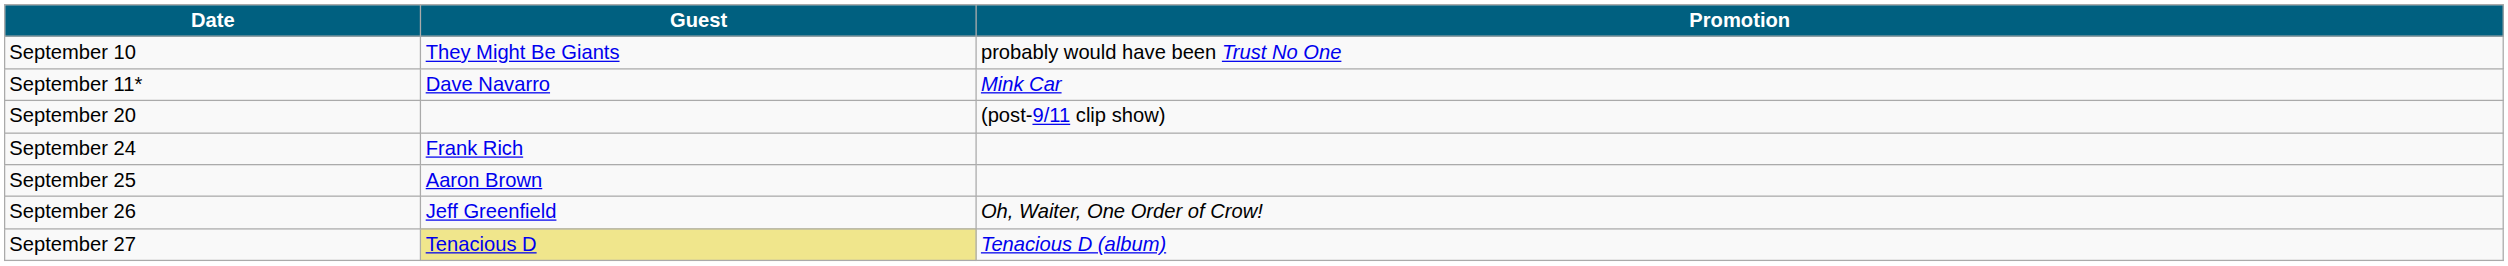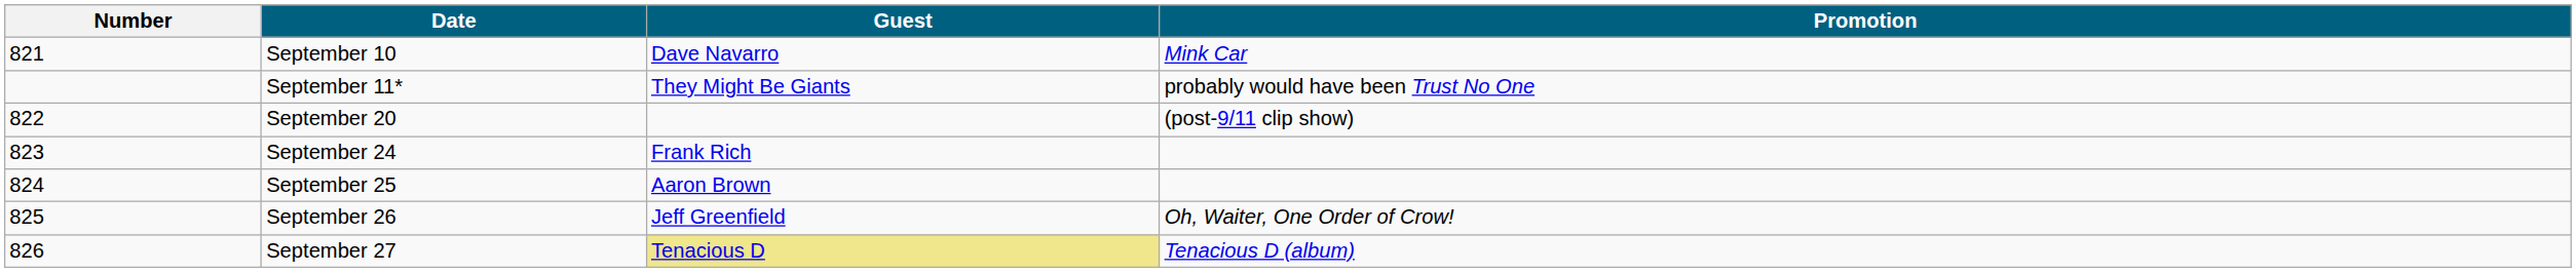 <table class="wikitable" width="100%">
 <tr bgcolor="#CCCCCC">
+<th>Number</th>
 <th width="15%" style="background:#006080; color:#FFFFFF">Date</th>
 <th width="20%" style="background:#006080; color:#FFFFFF">Guest</th>
 <th width="55%" style="background:#006080; color:#FFFFFF">Promotion</th>
 </tr>
 <tr>
+<td>821</td>
 <td>September 10</td>
+<td><a href='#'>Dave Navarro</a></td>
+<td><em><a href='#'>Mink Car</a></em></td>
+</tr>
+<tr>
+<td></td>
+<td>September 11*</td>
 <td><a href='#'>They Might Be Giants</a></td>
 <td>probably would have been <em><a href='#'>Trust No One</a></em></td>
 </tr>
 <tr>
-<td>September 11*</td>
-<td><a href='#'>Dave Navarro</a></td>
-<td><em><a href='#'>Mink Car</a></em></td>
-</tr>
-<tr>
+<td>822</td>
 <td>September 20</td>
 <td></td>
 <td>(post-<a href='#'>9/11</a> clip show)</td>
 </tr>
 <tr>
+<td>823</td>
 <td>September 24</td>
 <td><a href='#'>Frank Rich</a></td>
 <td></td>
 </tr>
 <tr>
+<td>824</td>
 <td>September 25</td>
 <td><a href='#'>Aaron Brown</a></td>
 <td></td>
 </tr>
 <tr>
+<td>825</td>
 <td>September 26</td>
 <td><a href='#'>Jeff Greenfield</a></td>
 <td><em>Oh, Waiter, One Order of Crow!</em></td>
 </tr>
 <tr>
+<td>826</td>
 <td>September 27</td>
 <td style="background: khaki;"><a href='#'>Tenacious D</a></td>
 <td><em><a href='#'>Tenacious D (album)</a></em></td>
 </tr>
 </table>
